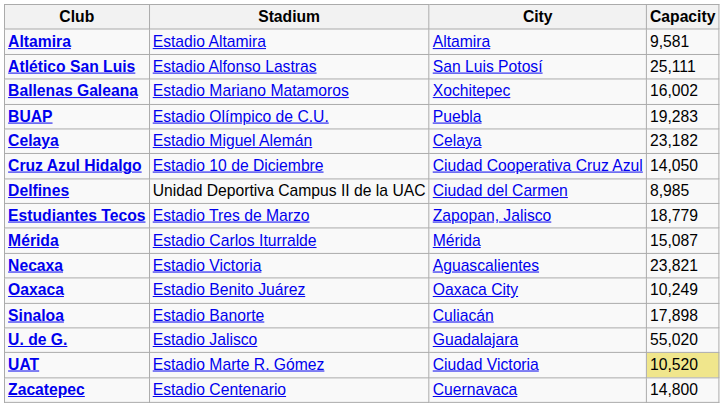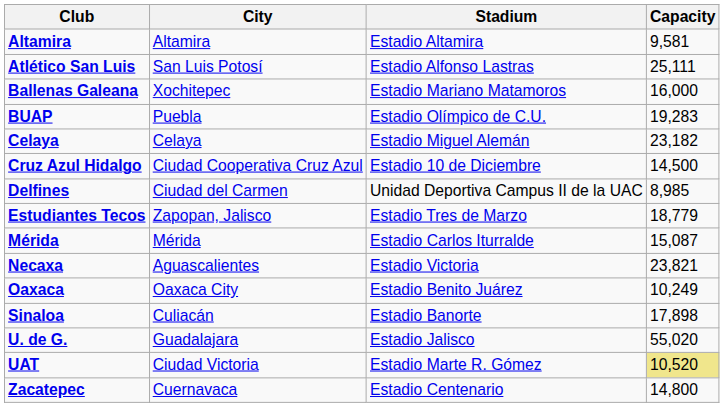 <table class="wikitable sortable">
 <tr>
 <th>Club</th>
+<th>City</th>
 <th>Stadium</th>
-<th>City</th>
 <th>Capacity</th>
 </tr>
 <tr>
 <td align="left"><strong><a href='#'>Altamira</a></strong></td>
+<td><a href='#'>Altamira</a></td>
 <td><a href='#'>Estadio Altamira</a></td>
-<td><a href='#'>Altamira</a></td>
 <td>9,581</td>
 </tr>
 <tr>
 <td align="left"><strong><a href='#'>Atlético San Luis</a> </strong></td>
+<td><a href='#'>San Luis Potosí</a></td>
 <td><a href='#'>Estadio Alfonso Lastras</a></td>
-<td><a href='#'>San Luis Potosí</a></td>
 <td>25,111</td>
 </tr>
 <tr>
 <td align="left"><strong><a href='#'>Ballenas Galeana</a></strong></td>
+<td><a href='#'>Xochitepec</a></td>
 <td><a href='#'>Estadio Mariano Matamoros</a></td>
-<td><a href='#'>Xochitepec</a></td>
-<td>16,002</td>
+<td>16,000</td>
 </tr>
 <tr>
 <td align="left"><strong><a href='#'>BUAP</a></strong></td>
+<td><a href='#'>Puebla</a></td>
 <td><a href='#'>Estadio Olímpico de C.U.</a></td>
-<td><a href='#'>Puebla</a></td>
 <td>19,283</td>
 </tr>
 <tr>
 <td align="left"><strong><a href='#'>Celaya</a></strong></td>
+<td><a href='#'>Celaya</a></td>
 <td><a href='#'>Estadio Miguel Alemán</a></td>
-<td><a href='#'>Celaya</a></td>
 <td>23,182</td>
 </tr>
 <tr>
 <td align="left"><strong><a href='#'>Cruz Azul Hidalgo</a></strong></td>
+<td><a href='#'>Ciudad Cooperativa Cruz Azul</a></td>
 <td><a href='#'>Estadio 10 de Diciembre</a></td>
-<td><a href='#'>Ciudad Cooperativa Cruz Azul</a></td>
-<td>14,050</td>
+<td>14,500</td>
 </tr>
 <tr>
 <td align="left"><strong><a href='#'>Delfines</a></strong></td>
+<td><a href='#'>Ciudad del Carmen</a></td>
 <td>Unidad Deportiva Campus II de la UAC</td>
-<td><a href='#'>Ciudad del Carmen</a></td>
 <td>8,985</td>
 </tr>
 <tr>
 <td align="left"><strong><a href='#'>Estudiantes Tecos</a></strong></td>
+<td><a href='#'>Zapopan, Jalisco</a></td>
 <td><a href='#'>Estadio Tres de Marzo</a></td>
-<td><a href='#'>Zapopan, Jalisco</a></td>
 <td>18,779</td>
 </tr>
 <tr>
 <td align="left"><strong><a href='#'>Mérida</a></strong></td>
+<td><a href='#'>Mérida</a></td>
 <td><a href='#'>Estadio Carlos Iturralde</a></td>
-<td><a href='#'>Mérida</a></td>
 <td>15,087</td>
 </tr>
 <tr>
 <td align="left"><strong><a href='#'>Necaxa</a></strong></td>
+<td><a href='#'>Aguascalientes</a></td>
 <td><a href='#'>Estadio Victoria</a></td>
-<td><a href='#'>Aguascalientes</a></td>
 <td>23,821</td>
 </tr>
 <tr>
 <td align="left"><strong><a href='#'>Oaxaca</a></strong></td>
+<td><a href='#'>Oaxaca City</a></td>
 <td><a href='#'>Estadio Benito Juárez</a></td>
-<td><a href='#'>Oaxaca City</a></td>
 <td>10,249</td>
 </tr>
 <tr>
 <td align="left"><strong><a href='#'>Sinaloa</a></strong></td>
+<td><a href='#'>Culiacán</a></td>
 <td><a href='#'>Estadio Banorte</a></td>
-<td><a href='#'>Culiacán</a></td>
 <td>17,898</td>
 </tr>
 <tr>
 <td align="left"><strong><a href='#'>U. de G.</a></strong></td>
+<td><a href='#'>Guadalajara</a></td>
 <td><a href='#'>Estadio Jalisco</a></td>
-<td><a href='#'>Guadalajara</a></td>
 <td>55,020</td>
 </tr>
 <tr>
 <td align="left"><strong><a href='#'>UAT</a></strong></td>
+<td><a href='#'>Ciudad Victoria</a></td>
 <td><a href='#'>Estadio Marte R. Gómez</a></td>
-<td><a href='#'>Ciudad Victoria</a></td>
 <td style="background: khaki;">10,520</td>
 </tr>
 <tr>
 <td align="left"><strong><a href='#'>Zacatepec</a></strong></td>
+<td><a href='#'>Cuernavaca</a></td>
 <td><a href='#'>Estadio Centenario</a></td>
-<td><a href='#'>Cuernavaca</a></td>
 <td>14,800</td>
 </tr>
 </table>
